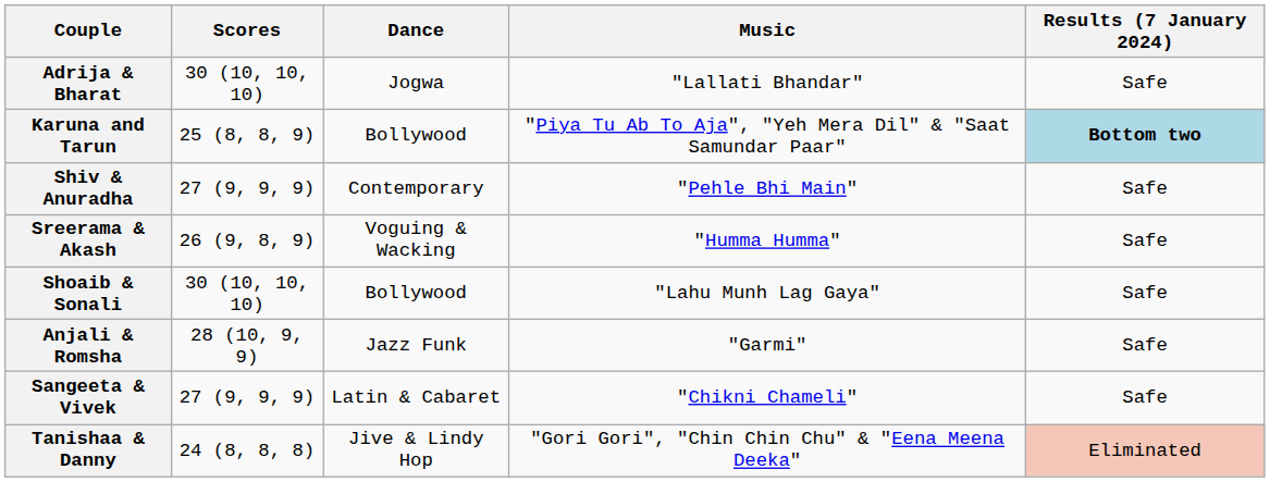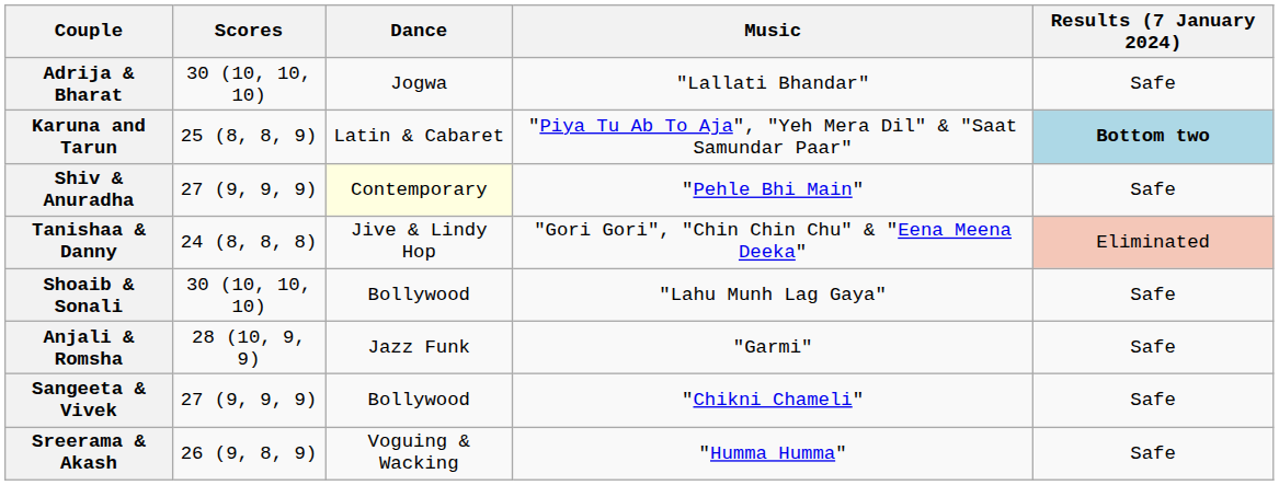 <table class="wikitable plainrowheaders sortable" style="text-align:center;">
 <tr>
 <th class="sortable" scope="col" style="text-align:center">Couple</th>
 <th scope="col">Scores</th>
 <th class="unsortable" scope="col">Dance</th>
 <th scope="col" class="unsortable">Music</th>
 <th scope="col" class="unsortable">Results (7 January 2024)</th>
 </tr>
 <tr>
 <th>Adrija & Bharat</th>
 <td>30 (10, 10, 10)</td>
 <td>Jogwa</td>
 <td>"Lallati Bhandar"</td>
 <td>Safe</td>
 </tr>
 <tr>
 <th>Karuna and Tarun</th>
 <td>25 (8, 8, 9)</td>
-<td>Bollywood</td>
+<td>Latin & Cabaret</td>
 <td>"<a href='#'>Piya Tu Ab To Aja</a>", "Yeh Mera Dil" & "Saat Samundar Paar"</td>
 <td bgcolor=lightblue><strong>Bottom two</strong></td>
 </tr>
 <tr>
 <th>Shiv & Anuradha</th>
 <td>27 (9, 9, 9)</td>
-<td>Contemporary</td>
+<td style="background: lightyellow;">Contemporary</td>
 <td>"<a href='#'>Pehle Bhi Main</a>"</td>
 <td>Safe</td>
 </tr>
 <tr>
-<th>Sreerama & Akash</th>
-<td>26 (9, 8, 9)</td>
-<td>Voguing & Wacking</td>
-<td>"<a href='#'>Humma Humma</a>"</td>
-<td>Safe</td>
+<th>Tanishaa & Danny</th>
+<td>24 (8, 8, 8)</td>
+<td>Jive & Lindy Hop</td>
+<td>"Gori Gori", "Chin Chin Chu" & "<a href='#'>Eena Meena Deeka</a>"</td>
+<td bgcolor=#f4c7b8>Eliminated</td>
 </tr>
 <tr>
 <th>Shoaib & Sonali</th>
 <td>30 (10, 10, 10)</td>
 <td>Bollywood</td>
 <td>"Lahu Munh Lag Gaya"</td>
 <td>Safe</td>
 </tr>
 <tr>
 <th>Anjali & Romsha</th>
 <td>28 (10, 9, 9)</td>
 <td>Jazz Funk</td>
 <td>"Garmi"</td>
 <td>Safe</td>
 </tr>
 <tr>
 <th>Sangeeta & Vivek</th>
 <td>27 (9, 9, 9)</td>
-<td>Latin & Cabaret</td>
+<td>Bollywood</td>
 <td>"<a href='#'>Chikni Chameli</a>"</td>
 <td>Safe</td>
 </tr>
 <tr>
-<th>Tanishaa & Danny</th>
-<td>24 (8, 8, 8)</td>
-<td>Jive & Lindy Hop</td>
-<td>"Gori Gori", "Chin Chin Chu" & "<a href='#'>Eena Meena Deeka</a>"</td>
-<td bgcolor=#f4c7b8>Eliminated</td>
+<th>Sreerama & Akash</th>
+<td>26 (9, 8, 9)</td>
+<td>Voguing & Wacking</td>
+<td>"<a href='#'>Humma Humma</a>"</td>
+<td>Safe</td>
 </tr>
 </table>
